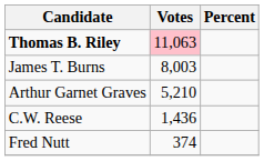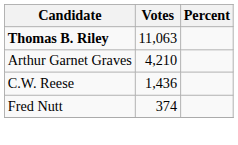 <table class="wikitable">
 <tr>
 <th>Candidate</th>
 <th>Votes</th>
 <th>Percent</th>
 </tr>
 <tr>
 <td style="font-weight:bold;">Thomas B. Riley</td>
-<td style="background: pink; text-align:right;">11,063</td>
-<td style="text-align:right;"></td>
-</tr>
-<tr>
-<td>James T. Burns</td>
-<td style="text-align:right;">8,003</td>
+<td style="text-align:right;">11,063</td>
 <td style="text-align:right;"></td>
 </tr>
 <tr>
 <td>Arthur Garnet Graves</td>
-<td style="text-align:right;">5,210</td>
+<td style="text-align:right;">4,210</td>
 <td style="text-align:right;"></td>
 </tr>
 <tr>
 <td>C.W. Reese</td>
 <td style="text-align:right;">1,436</td>
 <td style="text-align:right;"></td>
 </tr>
 <tr>
 <td>Fred Nutt</td>
 <td style="text-align:right;">374</td>
 <td style="text-align:right;"></td>
 </tr>
 <tr>
 </tr>
 </table>
